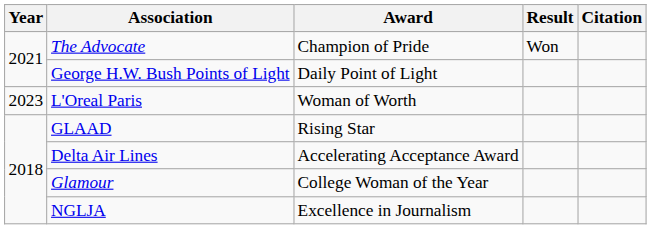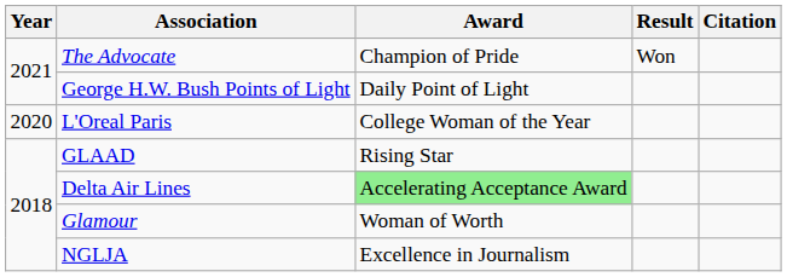 <table class="wikitable">
 <tr>
 <th>Year</th>
 <th>Association</th>
 <th>Award</th>
 <th>Result</th>
 <th>Citation</th>
 </tr>
 <tr>
 <td rowspan="2">2021</td>
 <td><a href='#'><em>The Advocate</em></a></td>
 <td>Champion of Pride</td>
 <td>Won</td>
 <td></td>
 </tr>
 <tr>
 <td><a href='#'>George H.W. Bush Points of Light</a></td>
 <td>Daily Point of Light</td>
 <td></td>
 <td></td>
 </tr>
 <tr>
-<td>2023</td>
+<td>2020</td>
 <td><a href='#'>L'Oreal Paris</a></td>
-<td>Woman of Worth</td>
+<td>College Woman of the Year</td>
 <td></td>
 <td></td>
 </tr>
 <tr>
 <td rowspan="4">2018</td>
 <td><a href='#'>GLAAD</a></td>
 <td>Rising Star</td>
 <td></td>
 <td></td>
 </tr>
 <tr>
 <td><a href='#'>Delta Air Lines</a></td>
-<td>Accelerating Acceptance Award</td>
+<td style="background: lightgreen;">Accelerating Acceptance Award</td>
 <td></td>
 <td></td>
 </tr>
 <tr>
 <td><a href='#'><em>Glamour</em></a></td>
-<td>College Woman of the Year</td>
+<td>Woman of Worth</td>
 <td></td>
 <td></td>
 </tr>
 <tr>
 <td><a href='#'>NGLJA</a></td>
 <td>Excellence in Journalism</td>
 <td></td>
 <td></td>
 </tr>
 </table>
